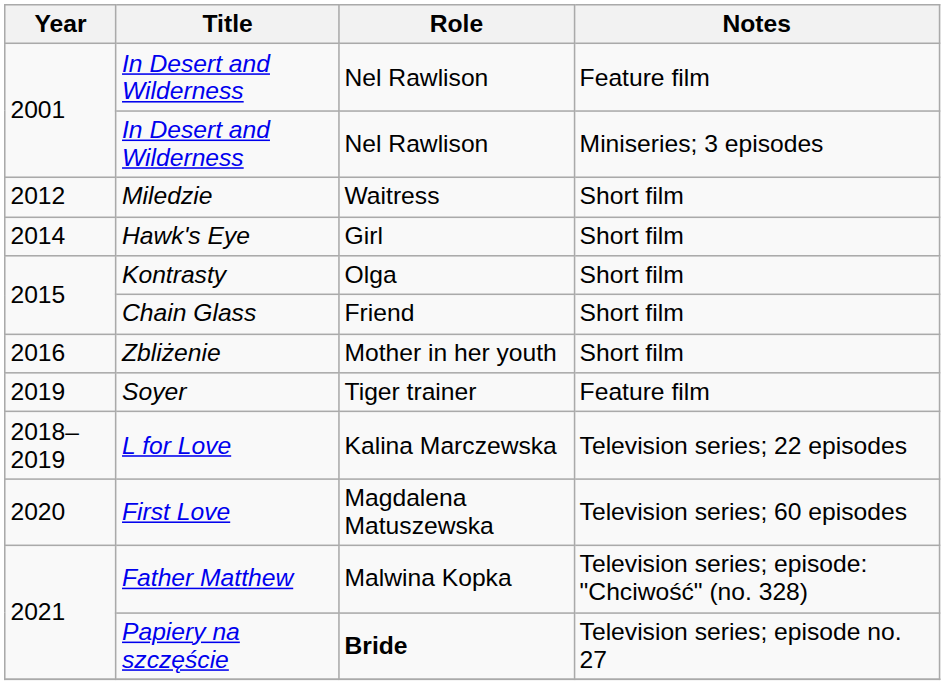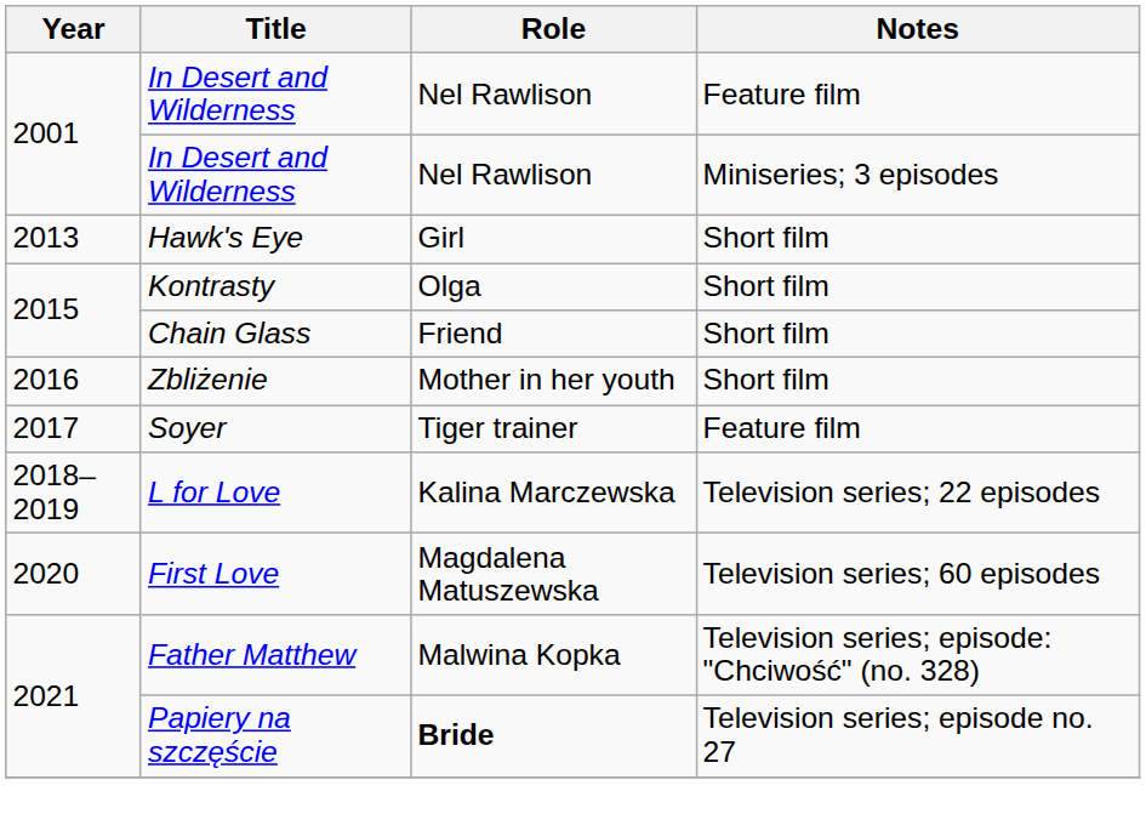 <table class="wikitable plainrowheaders sortable">
 <tr>
 <th scope="col">Year</th>
 <th scope="col">Title</th>
 <th scope="col">Role</th>
 <th scope="col" class="unsortable">Notes</th>
 </tr>
 <tr>
 <td rowspan=2>2001</td>
 <td><em><a href='#'>In Desert and Wilderness</a></em></td>
 <td>Nel Rawlison</td>
 <td>Feature film</td>
 </tr>
 <tr>
 <td><em><a href='#'>In Desert and Wilderness</a></em></td>
 <td>Nel Rawlison</td>
 <td>Miniseries; 3 episodes</td>
 </tr>
 <tr>
-<td>2012</td>
-<td><em>Miledzie</em></td>
-<td>Waitress</td>
-<td>Short film</td>
-</tr>
-<tr>
-<td>2014</td>
+<td>2013</td>
 <td><em>Hawk's Eye</em></td>
 <td>Girl</td>
 <td>Short film</td>
 </tr>
 <tr>
 <td rowspan=2>2015</td>
 <td><em>Kontrasty</em></td>
 <td>Olga</td>
 <td>Short film</td>
 </tr>
 <tr>
 <td><em>Chain Glass</em></td>
 <td>Friend</td>
 <td>Short film</td>
 </tr>
 <tr>
 <td>2016</td>
 <td><em>Zbliżenie</em></td>
 <td>Mother in her youth</td>
 <td>Short film</td>
 </tr>
 <tr>
-<td>2019</td>
+<td>2017</td>
 <td><em>Soyer</em></td>
 <td>Tiger trainer</td>
 <td>Feature film</td>
 </tr>
 <tr>
 <td>2018–2019</td>
 <td><em><a href='#'>L for Love</a></em></td>
 <td>Kalina Marczewska</td>
 <td>Television series; 22 episodes</td>
 </tr>
 <tr>
 <td>2020</td>
 <td><em><a href='#'>First Love</a></em></td>
 <td>Magdalena Matuszewska</td>
 <td>Television series; 60 episodes</td>
 </tr>
 <tr>
 <td rowspan=2>2021</td>
 <td><em><a href='#'>Father Matthew</a></em></td>
 <td>Malwina Kopka</td>
 <td>Television series; episode: "Chciwość" (no. 328)</td>
 </tr>
 <tr>
 <td><em><a href='#'>Papiery na szczęście</a></em></td>
 <td><strong>Bride</strong></td>
 <td>Television series; episode no. 27</td>
 </tr>
 <tr>
 </tr>
 </table>
